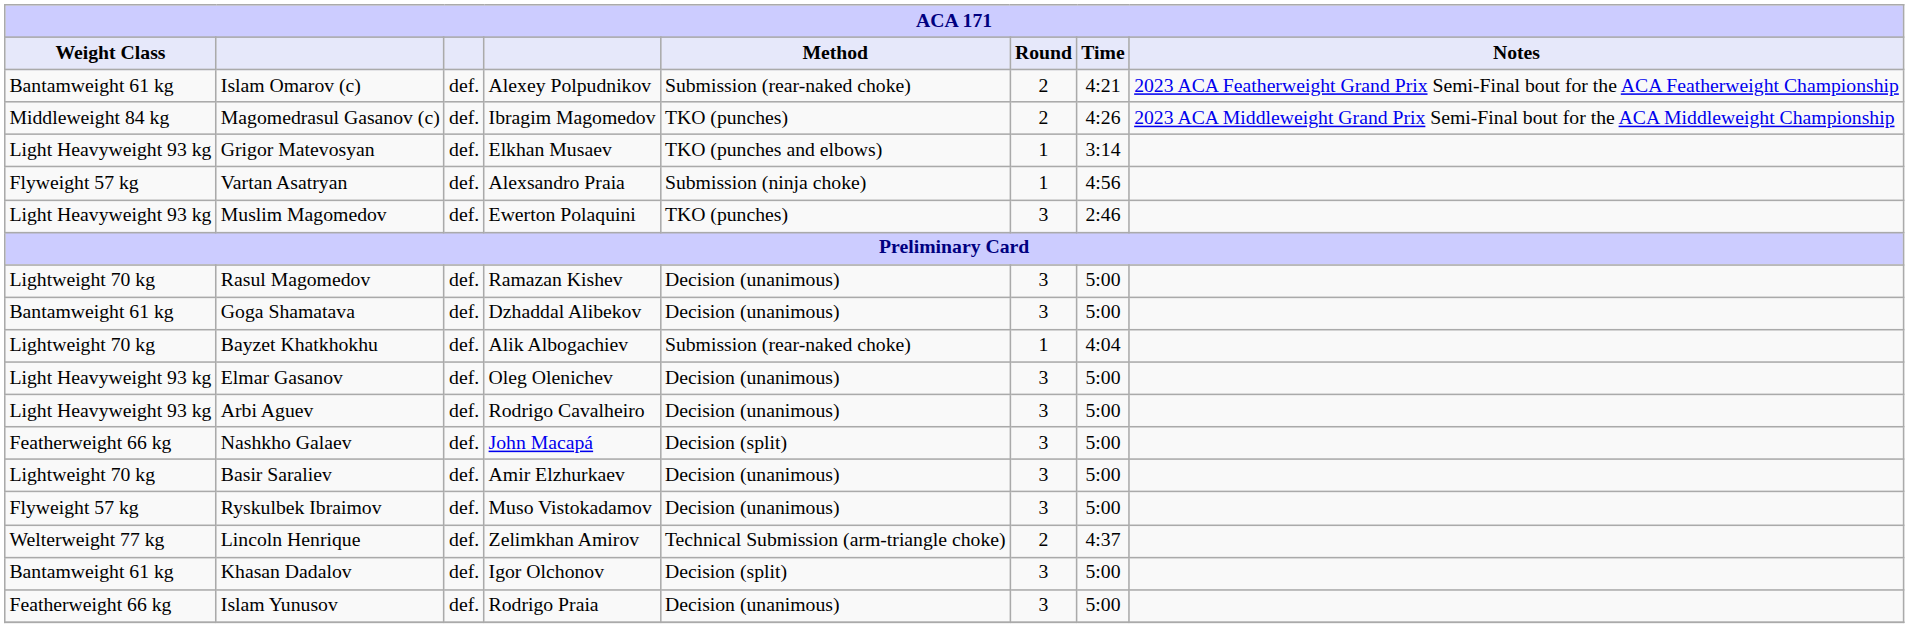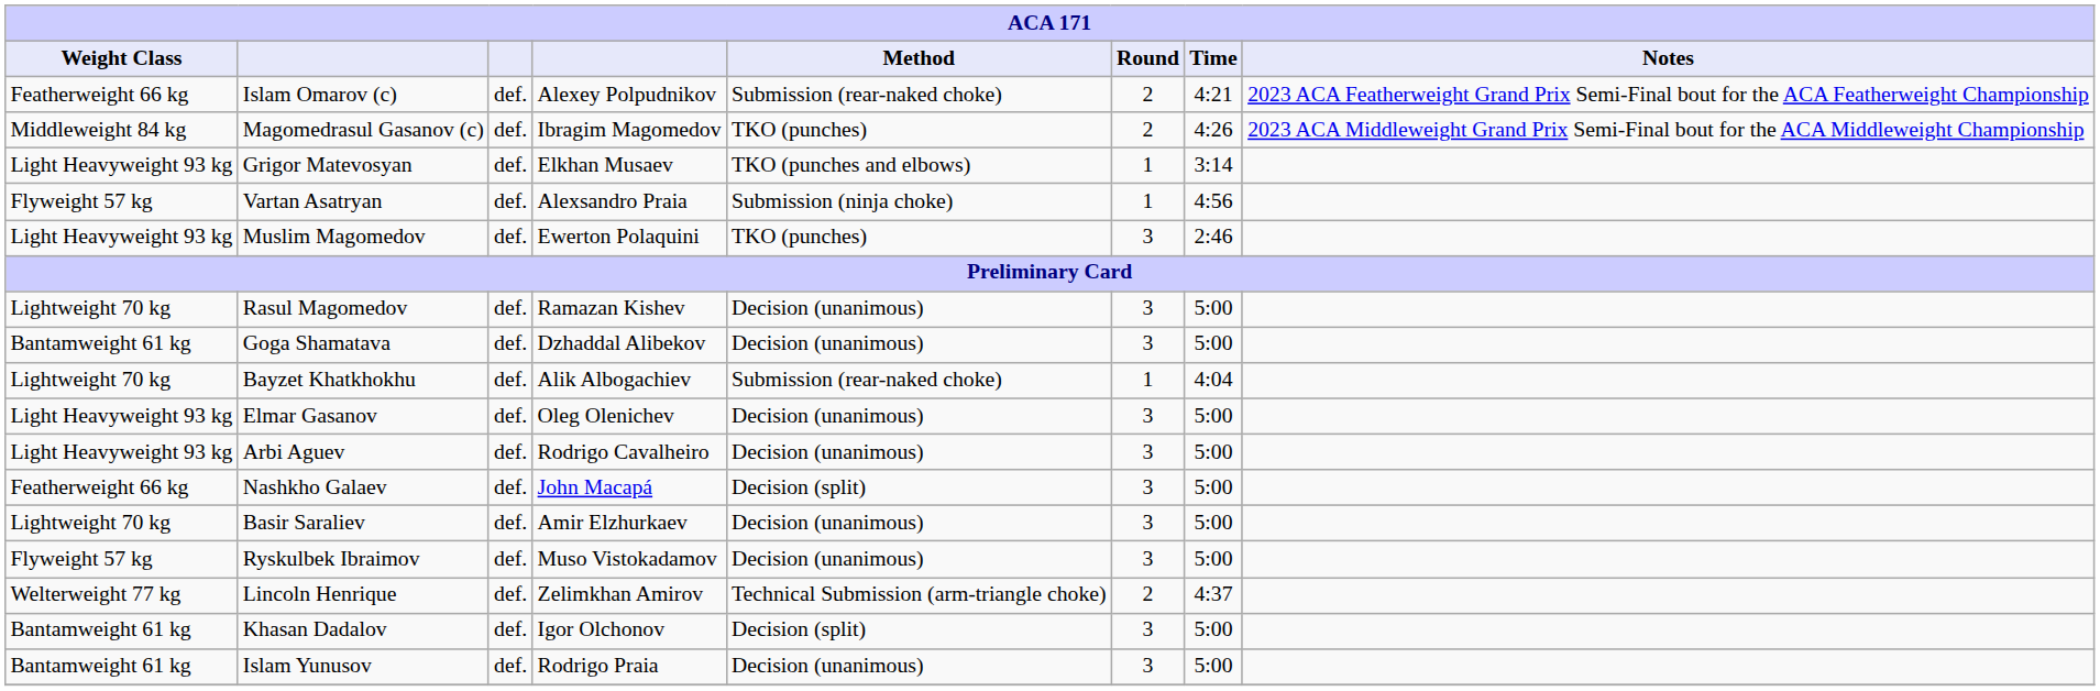 <table class="wikitable" style="font-size: 80%;">
 <tr>
 <th colspan="8" style="background-color: #ccf; color: #000080; text-align: center;"><strong>ACA 171</strong></th>
 </tr>
 <tr>
 <th colspan="1" style="background-color: #E6E8FA; color: #000000; text-align: center;">Weight Class</th>
 <th colspan="1" style="background-color: #E6E8FA; color: #000000; text-align: center;"></th>
 <th colspan="1" style="background-color: #E6E8FA; color: #000000; text-align: center;"></th>
 <th colspan="1" style="background-color: #E6E8FA; color: #000000; text-align: center;"></th>
 <th colspan="1" style="background-color: #E6E8FA; color: #000000; text-align: center;">Method</th>
 <th colspan="1" style="background-color: #E6E8FA; color: #000000; text-align: center;">Round</th>
 <th colspan="1" style="background-color: #E6E8FA; color: #000000; text-align: center;">Time</th>
 <th colspan="1" style="background-color: #E6E8FA; color: #000000; text-align: center;">Notes</th>
 </tr>
 <tr>
-<td>Bantamweight 61 kg</td>
+<td>Featherweight 66 kg</td>
 <td> Islam Omarov (c)</td>
 <td>def.</td>
 <td> Alexey Polpudnikov</td>
 <td>Submission (rear-naked choke)</td>
 <td align=center>2</td>
 <td align=center>4:21</td>
 <td><a href='#'>2023 ACA Featherweight Grand Prix</a> Semi-Final bout for the <a href='#'>ACA Featherweight Championship</a></td>
 </tr>
 <tr>
 <td>Middleweight 84 kg</td>
 <td> Magomedrasul Gasanov (c)</td>
 <td>def.</td>
 <td> Ibragim Magomedov</td>
 <td>TKO (punches)</td>
 <td align=center>2</td>
 <td align=center>4:26</td>
 <td><a href='#'>2023 ACA Middleweight Grand Prix</a> Semi-Final bout for the <a href='#'>ACA Middleweight Championship</a></td>
 </tr>
 <tr>
 <td>Light Heavyweight 93 kg</td>
 <td> Grigor Matevosyan</td>
 <td>def.</td>
 <td> Elkhan Musaev</td>
 <td>TKO (punches and elbows)</td>
 <td align=center>1</td>
 <td align=center>3:14</td>
 <td></td>
 </tr>
 <tr>
 <td>Flyweight 57 kg</td>
 <td> Vartan Asatryan</td>
 <td>def.</td>
 <td> Alexsandro Praia</td>
 <td>Submission (ninja choke)</td>
 <td align=center>1</td>
 <td align=center>4:56</td>
 <td></td>
 </tr>
 <tr>
 <td>Light Heavyweight 93 kg</td>
 <td> Muslim Magomedov</td>
 <td>def.</td>
 <td> Ewerton Polaquini</td>
 <td>TKO (punches)</td>
 <td align=center>3</td>
 <td align=center>2:46</td>
 <td></td>
 </tr>
 <tr>
 <th colspan="8" style="background-color: #ccf; color: #000080; text-align: center;"><strong>Preliminary Card</strong></th>
 </tr>
 <tr>
 <td>Lightweight 70 kg</td>
 <td> Rasul Magomedov</td>
 <td>def.</td>
 <td> Ramazan Kishev</td>
 <td>Decision (unanimous)</td>
 <td align=center>3</td>
 <td align=center>5:00</td>
 <td></td>
 </tr>
 <tr>
 <td>Bantamweight 61 kg</td>
 <td> Goga Shamatava</td>
 <td>def.</td>
 <td> Dzhaddal Alibekov</td>
 <td>Decision (unanimous)</td>
 <td align=center>3</td>
 <td align=center>5:00</td>
 <td></td>
 </tr>
 <tr>
 <td>Lightweight 70 kg</td>
 <td> Bayzet Khatkhokhu</td>
 <td>def.</td>
 <td> Alik Albogachiev</td>
 <td>Submission (rear-naked choke)</td>
 <td align=center>1</td>
 <td align=center>4:04</td>
 <td></td>
 </tr>
 <tr>
 <td>Light Heavyweight 93 kg</td>
 <td> Elmar Gasanov</td>
 <td>def.</td>
 <td> Oleg Olenichev</td>
 <td>Decision (unanimous)</td>
 <td align=center>3</td>
 <td align=center>5:00</td>
 <td></td>
 </tr>
 <tr>
 <td>Light Heavyweight 93 kg</td>
 <td> Arbi Aguev</td>
 <td>def.</td>
 <td> Rodrigo Cavalheiro</td>
 <td>Decision (unanimous)</td>
 <td align=center>3</td>
 <td align=center>5:00</td>
 <td></td>
 </tr>
 <tr>
 <td>Featherweight 66 kg</td>
 <td> Nashkho Galaev</td>
 <td>def.</td>
 <td> <a href='#'>John Macapá</a></td>
 <td>Decision (split)</td>
 <td align=center>3</td>
 <td align=center>5:00</td>
 <td></td>
 </tr>
 <tr>
 <td>Lightweight 70 kg</td>
 <td> Basir Saraliev</td>
 <td>def.</td>
 <td> Amir Elzhurkaev</td>
 <td>Decision (unanimous)</td>
 <td align=center>3</td>
 <td align=center>5:00</td>
 <td></td>
 </tr>
 <tr>
 <td>Flyweight 57 kg</td>
 <td> Ryskulbek Ibraimov</td>
 <td>def.</td>
 <td> Muso Vistokadamov</td>
 <td>Decision (unanimous)</td>
 <td align=center>3</td>
 <td align=center>5:00</td>
 <td></td>
 </tr>
 <tr>
 <td>Welterweight 77 kg</td>
 <td> Lincoln Henrique</td>
 <td>def.</td>
 <td> Zelimkhan Amirov</td>
 <td>Technical Submission (arm-triangle choke)</td>
 <td align=center>2</td>
 <td align=center>4:37</td>
 <td></td>
 </tr>
 <tr>
 <td>Bantamweight 61 kg</td>
 <td> Khasan Dadalov</td>
 <td>def.</td>
 <td> Igor Olchonov</td>
 <td>Decision (split)</td>
 <td align=center>3</td>
 <td align=center>5:00</td>
 <td></td>
 </tr>
 <tr>
-<td>Featherweight 66 kg</td>
+<td>Bantamweight 61 kg</td>
 <td> Islam Yunusov</td>
 <td>def.</td>
 <td> Rodrigo Praia</td>
 <td>Decision (unanimous)</td>
 <td align=center>3</td>
 <td align=center>5:00</td>
 <td></td>
 </tr>
 <tr>
 </tr>
 </table>
